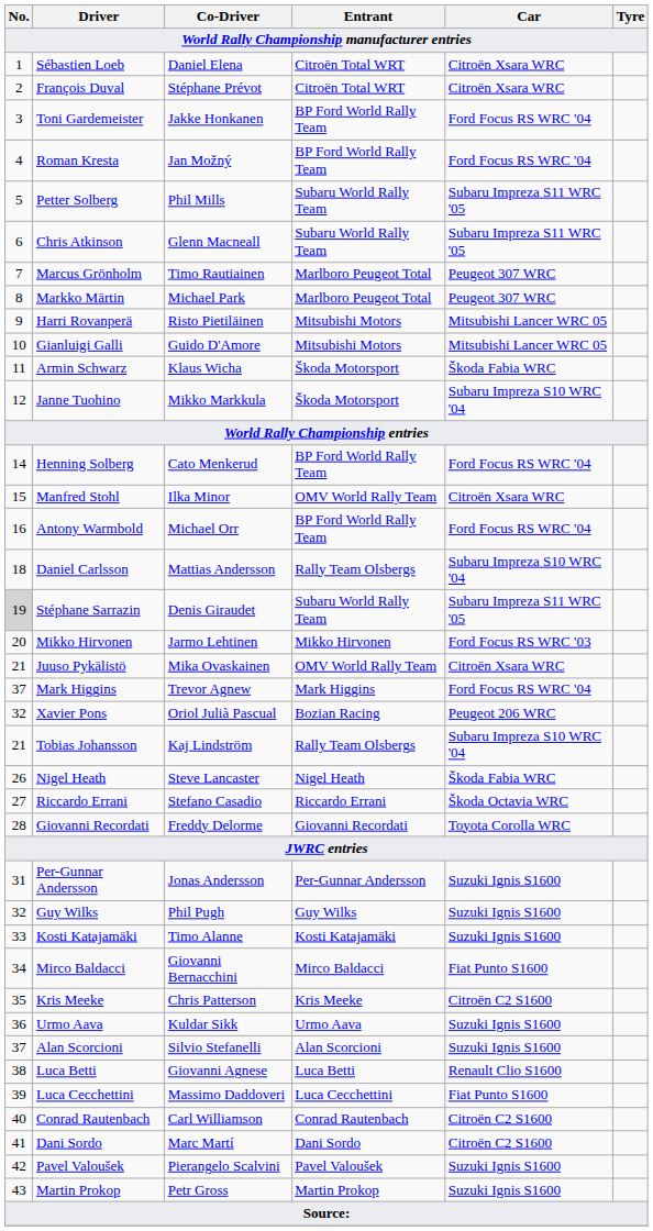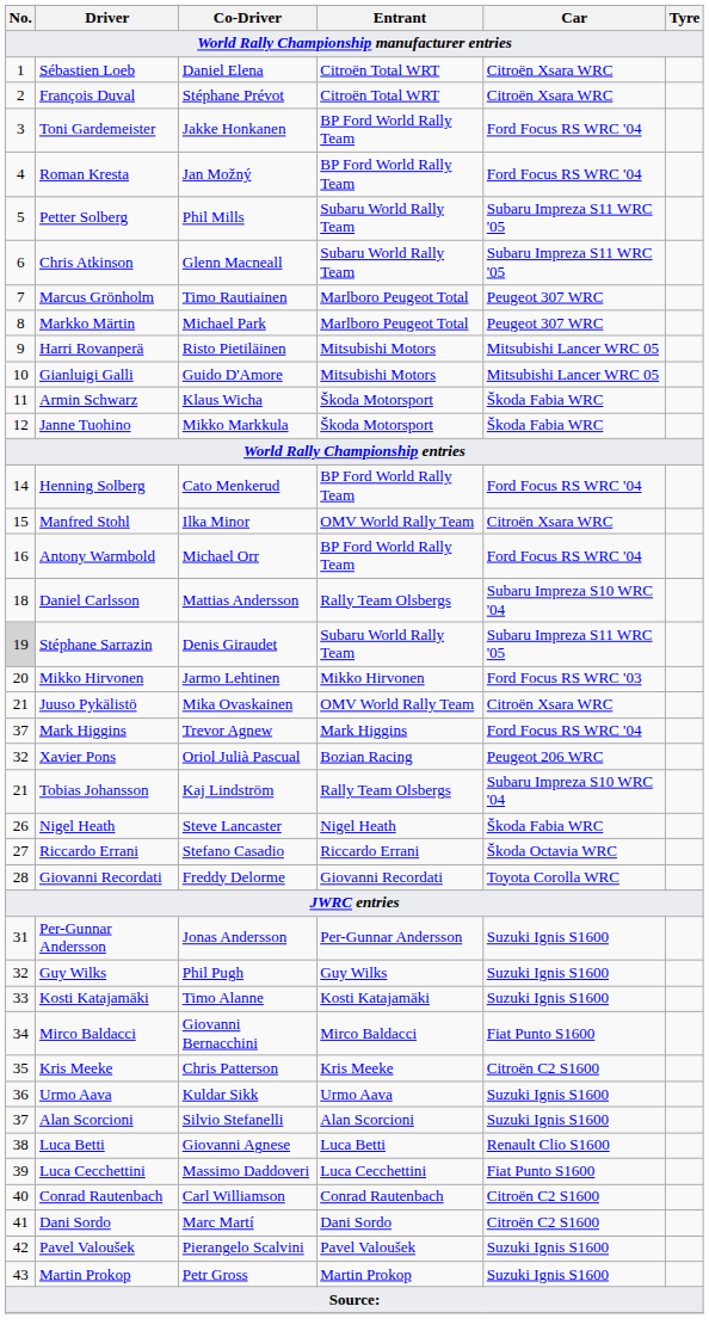 <table class="wikitable" style="font-size: 85%;">
 <tr>
 <th>No.</th>
 <th>Driver</th>
 <th>Co-Driver</th>
 <th>Entrant</th>
 <th>Car</th>
 <th>Tyre</th>
 </tr>
 <tr>
 <td style="background-color:#EAECF0; text-align:center" colspan="6"><strong><em><a href='#'>World Rally Championship</a> manufacturer entries</em></strong></td>
 </tr>
 <tr>
 <td align="center">1</td>
 <td> <a href='#'>Sébastien Loeb</a></td>
 <td> <a href='#'>Daniel Elena</a></td>
 <td> <a href='#'>Citroën Total WRT</a></td>
 <td><a href='#'>Citroën Xsara WRC</a></td>
 <td align="center"></td>
 </tr>
 <tr>
 <td align="center">2</td>
 <td> <a href='#'>François Duval</a></td>
 <td> <a href='#'>Stéphane Prévot</a></td>
 <td> <a href='#'>Citroën Total WRT</a></td>
 <td><a href='#'>Citroën Xsara WRC</a></td>
 <td align="center"></td>
 </tr>
 <tr>
 <td align="center">3</td>
 <td> <a href='#'>Toni Gardemeister</a></td>
 <td> <a href='#'>Jakke Honkanen</a></td>
 <td> <a href='#'>BP Ford World Rally Team</a></td>
 <td><a href='#'>Ford Focus RS WRC '04</a></td>
 <td align="center"></td>
 </tr>
 <tr>
 <td align="center">4</td>
 <td> <a href='#'>Roman Kresta</a></td>
 <td> <a href='#'>Jan Možný</a></td>
 <td> <a href='#'>BP Ford World Rally Team</a></td>
 <td><a href='#'>Ford Focus RS WRC '04</a></td>
 <td align="center"></td>
 </tr>
 <tr>
 <td align="center">5</td>
 <td> <a href='#'>Petter Solberg</a></td>
 <td> <a href='#'>Phil Mills</a></td>
 <td> <a href='#'>Subaru World Rally Team</a></td>
 <td><a href='#'>Subaru Impreza S11 WRC '05</a></td>
 <td align="center"></td>
 </tr>
 <tr>
 <td align="center">6</td>
 <td> <a href='#'>Chris Atkinson</a></td>
 <td> <a href='#'>Glenn Macneall</a></td>
 <td> <a href='#'>Subaru World Rally Team</a></td>
 <td><a href='#'>Subaru Impreza S11 WRC '05</a></td>
 <td align="center"></td>
 </tr>
 <tr>
 <td align="center">7</td>
 <td> <a href='#'>Marcus Grönholm</a></td>
 <td> <a href='#'>Timo Rautiainen</a></td>
 <td> <a href='#'>Marlboro Peugeot Total</a></td>
 <td><a href='#'>Peugeot 307 WRC</a></td>
 <td align="center"></td>
 </tr>
 <tr>
 <td align="center">8</td>
 <td> <a href='#'>Markko Märtin</a></td>
 <td> <a href='#'>Michael Park</a></td>
 <td> <a href='#'>Marlboro Peugeot Total</a></td>
 <td><a href='#'>Peugeot 307 WRC</a></td>
 <td align="center"></td>
 </tr>
 <tr>
 <td align="center">9</td>
 <td> <a href='#'>Harri Rovanperä</a></td>
 <td> <a href='#'>Risto Pietiläinen</a></td>
 <td> <a href='#'>Mitsubishi Motors</a></td>
 <td><a href='#'>Mitsubishi Lancer WRC 05</a></td>
 <td align="center"></td>
 </tr>
 <tr>
 <td align="center">10</td>
 <td> <a href='#'>Gianluigi Galli</a></td>
 <td> <a href='#'>Guido D'Amore</a></td>
 <td> <a href='#'>Mitsubishi Motors</a></td>
 <td><a href='#'>Mitsubishi Lancer WRC 05</a></td>
 <td align="center"></td>
 </tr>
 <tr>
 <td align="center">11</td>
 <td> <a href='#'>Armin Schwarz</a></td>
 <td> <a href='#'>Klaus Wicha</a></td>
 <td> <a href='#'>Škoda Motorsport</a></td>
 <td><a href='#'>Škoda Fabia WRC</a></td>
 <td align="center"></td>
 </tr>
 <tr>
 <td align="center">12</td>
 <td> <a href='#'>Janne Tuohino</a></td>
 <td> <a href='#'>Mikko Markkula</a></td>
 <td> <a href='#'>Škoda Motorsport</a></td>
-<td><a href='#'>Subaru Impreza S10 WRC '04</a></td>
+<td><a href='#'>Škoda Fabia WRC</a></td>
 <td align="center"></td>
 </tr>
 <tr>
 <td style="background-color:#EAECF0; text-align:center" colspan="6"><strong><em><a href='#'>World Rally Championship</a> entries</em></strong></td>
 </tr>
 <tr>
 <td align="center">14</td>
 <td> <a href='#'>Henning Solberg</a></td>
 <td> <a href='#'>Cato Menkerud</a></td>
 <td> <a href='#'>BP Ford World Rally Team</a></td>
 <td><a href='#'>Ford Focus RS WRC '04</a></td>
 <td align="center"></td>
 </tr>
 <tr>
 <td align="center">15</td>
 <td> <a href='#'>Manfred Stohl</a></td>
 <td> <a href='#'>Ilka Minor</a></td>
 <td> <a href='#'>OMV World Rally Team</a></td>
 <td><a href='#'>Citroën Xsara WRC</a></td>
 <td align="center"></td>
 </tr>
 <tr>
 <td align="center">16</td>
 <td> <a href='#'>Antony Warmbold</a></td>
 <td> <a href='#'>Michael Orr</a></td>
 <td> <a href='#'>BP Ford World Rally Team</a></td>
 <td><a href='#'>Ford Focus RS WRC '04</a></td>
 <td align="center"></td>
 </tr>
 <tr>
 <td align="center">18</td>
 <td> <a href='#'>Daniel Carlsson</a></td>
 <td> <a href='#'>Mattias Andersson</a></td>
 <td> <a href='#'>Rally Team Olsbergs</a></td>
 <td><a href='#'>Subaru Impreza S10 WRC '04</a></td>
 <td align="center"></td>
 </tr>
 <tr>
 <td align="center" style="background: lightgrey;">19</td>
 <td> <a href='#'>Stéphane Sarrazin</a></td>
 <td> <a href='#'>Denis Giraudet</a></td>
 <td> <a href='#'>Subaru World Rally Team</a></td>
 <td><a href='#'>Subaru Impreza S11 WRC '05</a></td>
 <td align="center"></td>
 </tr>
 <tr>
 <td align="center">20</td>
 <td> <a href='#'>Mikko Hirvonen</a></td>
 <td> <a href='#'>Jarmo Lehtinen</a></td>
 <td> <a href='#'>Mikko Hirvonen</a></td>
 <td><a href='#'>Ford Focus RS WRC '03</a></td>
 <td align="center"></td>
 </tr>
 <tr>
 <td align="center">21</td>
 <td> <a href='#'>Juuso Pykälistö</a></td>
 <td> <a href='#'>Mika Ovaskainen</a></td>
 <td> <a href='#'>OMV World Rally Team</a></td>
 <td><a href='#'>Citroën Xsara WRC</a></td>
 <td align="center"></td>
 </tr>
 <tr>
 <td align="center">37</td>
 <td> <a href='#'>Mark Higgins</a></td>
 <td> <a href='#'>Trevor Agnew</a></td>
 <td> <a href='#'>Mark Higgins</a></td>
 <td><a href='#'>Ford Focus RS WRC '04</a></td>
 <td align="center"></td>
 </tr>
 <tr>
 <td align="center">32</td>
 <td> <a href='#'>Xavier Pons</a></td>
 <td> <a href='#'>Oriol Julià Pascual</a></td>
 <td> <a href='#'>Bozian Racing</a></td>
 <td><a href='#'>Peugeot 206 WRC</a></td>
 <td align="center"></td>
 </tr>
 <tr>
 <td align="center">21</td>
 <td> <a href='#'>Tobias Johansson</a></td>
 <td> <a href='#'>Kaj Lindström</a></td>
 <td> <a href='#'>Rally Team Olsbergs</a></td>
 <td><a href='#'>Subaru Impreza S10 WRC '04</a></td>
 <td align="center"></td>
 </tr>
 <tr>
 <td align="center">26</td>
 <td> <a href='#'>Nigel Heath</a></td>
 <td> <a href='#'>Steve Lancaster</a></td>
 <td> <a href='#'>Nigel Heath</a></td>
 <td><a href='#'>Škoda Fabia WRC</a></td>
 <td align="center"></td>
 </tr>
 <tr>
 <td align="center">27</td>
 <td> <a href='#'>Riccardo Errani</a></td>
 <td> <a href='#'>Stefano Casadio</a></td>
 <td> <a href='#'>Riccardo Errani</a></td>
 <td><a href='#'>Škoda Octavia WRC</a></td>
 <td align="center"></td>
 </tr>
 <tr>
 <td align="center">28</td>
 <td> <a href='#'>Giovanni Recordati</a></td>
 <td> <a href='#'>Freddy Delorme</a></td>
 <td> <a href='#'>Giovanni Recordati</a></td>
 <td><a href='#'>Toyota Corolla WRC</a></td>
 <td></td>
 </tr>
 <tr>
 <td style="background-color:#EAECF0; text-align:center" colspan="6"><strong><em><a href='#'>JWRC</a> entries</em></strong></td>
 </tr>
 <tr>
 <td align="center">31</td>
 <td> <a href='#'>Per-Gunnar Andersson</a></td>
 <td> <a href='#'>Jonas Andersson</a></td>
 <td> <a href='#'>Per-Gunnar Andersson</a></td>
 <td><a href='#'>Suzuki Ignis S1600</a></td>
 <td align="center"></td>
 </tr>
 <tr>
 <td align="center">32</td>
 <td> <a href='#'>Guy Wilks</a></td>
 <td> <a href='#'>Phil Pugh</a></td>
 <td> <a href='#'>Guy Wilks</a></td>
 <td><a href='#'>Suzuki Ignis S1600</a></td>
 <td align="center"></td>
 </tr>
 <tr>
 <td align="center">33</td>
 <td> <a href='#'>Kosti Katajamäki</a></td>
 <td> <a href='#'>Timo Alanne</a></td>
 <td> <a href='#'>Kosti Katajamäki</a></td>
 <td><a href='#'>Suzuki Ignis S1600</a></td>
 <td align="center"></td>
 </tr>
 <tr>
 <td align="center">34</td>
 <td> <a href='#'>Mirco Baldacci</a></td>
 <td> <a href='#'>Giovanni Bernacchini</a></td>
 <td> <a href='#'>Mirco Baldacci</a></td>
 <td><a href='#'>Fiat Punto S1600</a></td>
 <td align="center"></td>
 </tr>
 <tr>
 <td align="center">35</td>
 <td> <a href='#'>Kris Meeke</a></td>
 <td> <a href='#'>Chris Patterson</a></td>
 <td> <a href='#'>Kris Meeke</a></td>
 <td><a href='#'>Citroën C2 S1600</a></td>
 <td align="center"></td>
 </tr>
 <tr>
 <td align="center">36</td>
 <td> <a href='#'>Urmo Aava</a></td>
 <td> <a href='#'>Kuldar Sikk</a></td>
 <td> <a href='#'>Urmo Aava</a></td>
 <td><a href='#'>Suzuki Ignis S1600</a></td>
 <td align="center"></td>
 </tr>
 <tr>
 <td align="center">37</td>
 <td> <a href='#'>Alan Scorcioni</a></td>
 <td> <a href='#'>Silvio Stefanelli</a></td>
 <td> <a href='#'>Alan Scorcioni</a></td>
 <td><a href='#'>Suzuki Ignis S1600</a></td>
 <td align="center"></td>
 </tr>
 <tr>
 <td align="center">38</td>
 <td> <a href='#'>Luca Betti</a></td>
 <td> <a href='#'>Giovanni Agnese</a></td>
 <td> <a href='#'>Luca Betti</a></td>
 <td><a href='#'>Renault Clio S1600</a></td>
 <td align="center"></td>
 </tr>
 <tr>
 <td align="center">39</td>
 <td> <a href='#'>Luca Cecchettini</a></td>
 <td> <a href='#'>Massimo Daddoveri</a></td>
 <td> <a href='#'>Luca Cecchettini</a></td>
 <td><a href='#'>Fiat Punto S1600</a></td>
 <td align="center"></td>
 </tr>
 <tr>
 <td align="center">40</td>
 <td> <a href='#'>Conrad Rautenbach</a></td>
 <td> <a href='#'>Carl Williamson</a></td>
 <td> <a href='#'>Conrad Rautenbach</a></td>
 <td><a href='#'>Citroën C2 S1600</a></td>
 <td align="center"></td>
 </tr>
 <tr>
 <td align="center">41</td>
 <td> <a href='#'>Dani Sordo</a></td>
 <td> <a href='#'>Marc Martí</a></td>
 <td> <a href='#'>Dani Sordo</a></td>
 <td><a href='#'>Citroën C2 S1600</a></td>
 <td align="center"></td>
 </tr>
 <tr>
 <td align="center">42</td>
 <td> <a href='#'>Pavel Valoušek</a></td>
 <td> <a href='#'>Pierangelo Scalvini</a></td>
 <td> <a href='#'>Pavel Valoušek</a></td>
 <td><a href='#'>Suzuki Ignis S1600</a></td>
 <td align="center"></td>
 </tr>
 <tr>
 <td align="center">43</td>
 <td> <a href='#'>Martin Prokop</a></td>
 <td> <a href='#'>Petr Gross</a></td>
 <td> <a href='#'>Martin Prokop</a></td>
 <td><a href='#'>Suzuki Ignis S1600</a></td>
 <td align="center"></td>
 </tr>
 <tr>
 <td style="background-color:#EAECF0; text-align:center" colspan="6"><strong>Source:</strong></td>
 </tr>
 <tr>
 </tr>
 </table>
